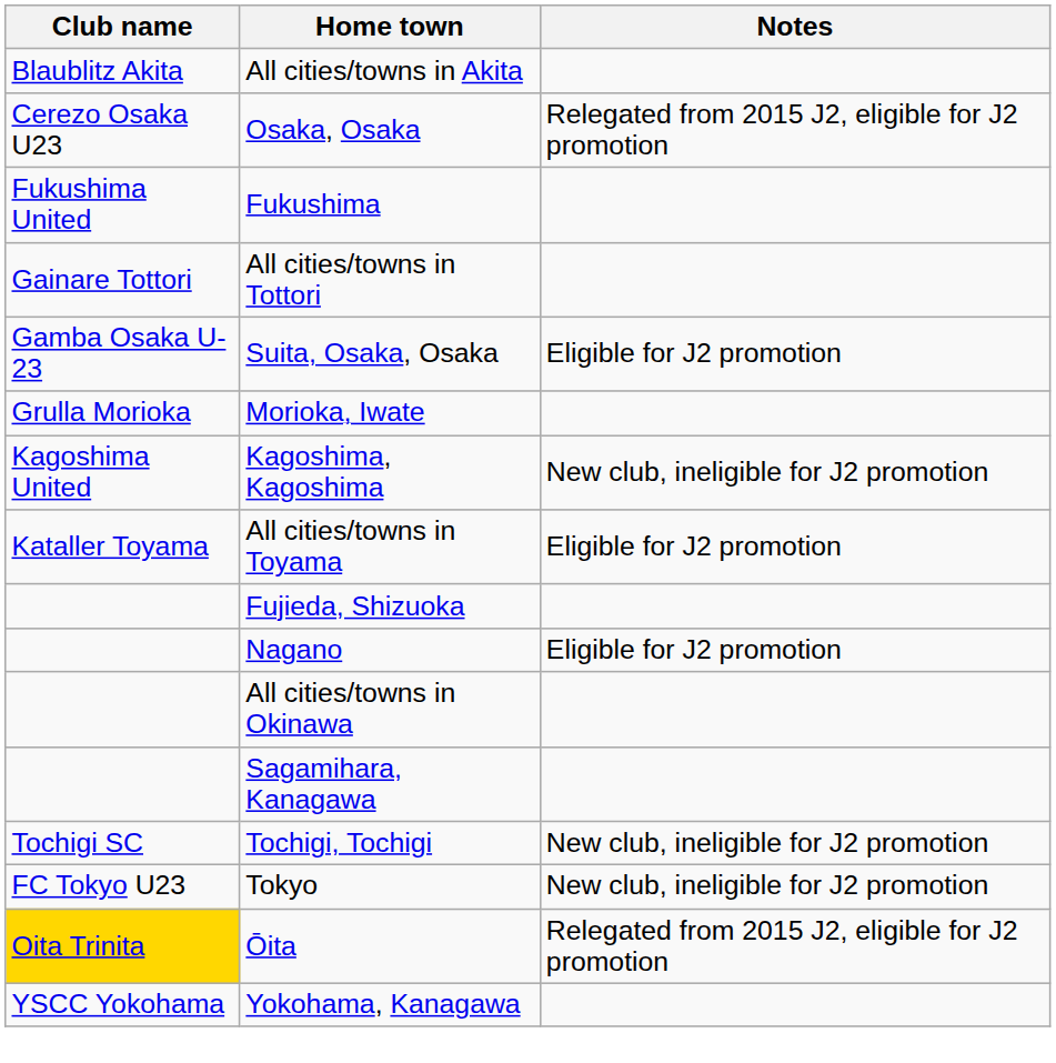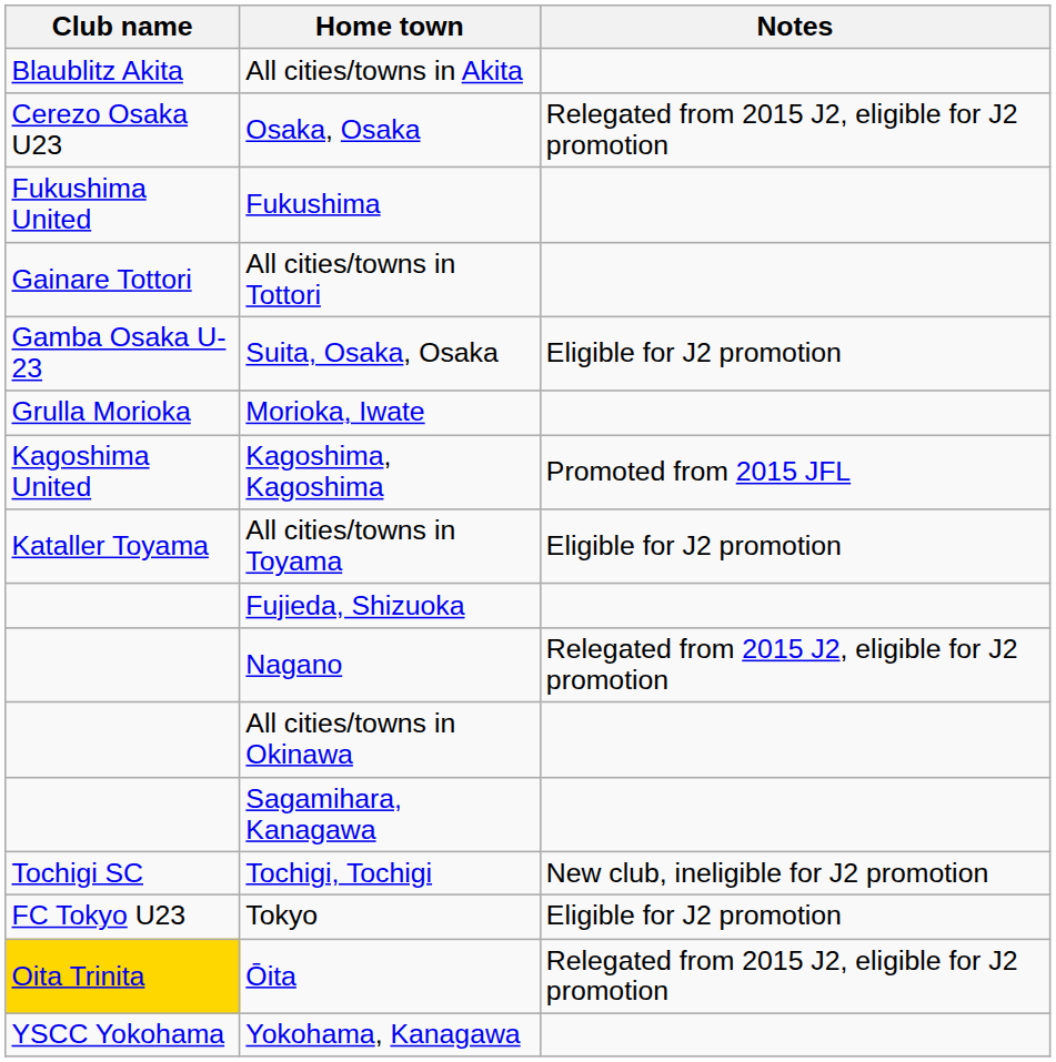 <table class="wikitable sortable">
 <tr>
 <th>Club name</th>
 <th>Home town</th>
 <th>Notes</th>
 </tr>
 <tr>
 <td><a href='#'>Blaublitz Akita</a></td>
 <td>All cities/towns in <a href='#'>Akita</a></td>
 <td></td>
 </tr>
 <tr>
 <td><a href='#'>Cerezo Osaka</a> U23</td>
 <td><a href='#'>Osaka</a>, <a href='#'>Osaka</a></td>
 <td>Relegated from 2015 J2, eligible for J2 promotion</td>
 </tr>
 <tr>
 <td><a href='#'>Fukushima United</a></td>
 <td><a href='#'>Fukushima</a></td>
 <td></td>
 </tr>
 <tr>
 <td><a href='#'>Gainare Tottori</a></td>
 <td>All cities/towns in <a href='#'>Tottori</a></td>
 <td></td>
 </tr>
 <tr>
 <td><a href='#'>Gamba Osaka U-23</a></td>
 <td><a href='#'>Suita, Osaka</a>, Osaka</td>
 <td>Eligible for J2 promotion</td>
 </tr>
 <tr>
 <td><a href='#'>Grulla Morioka</a></td>
 <td><a href='#'>Morioka, Iwate</a></td>
 <td></td>
 </tr>
 <tr>
 <td><a href='#'>Kagoshima United</a></td>
 <td><a href='#'>Kagoshima</a>, <a href='#'>Kagoshima</a></td>
-<td>New club, ineligible for J2 promotion</td>
+<td>Promoted from <a href='#'>2015 JFL</a></td>
 </tr>
 <tr>
 <td><a href='#'>Kataller Toyama</a></td>
 <td>All cities/towns in <a href='#'>Toyama</a></td>
 <td>Eligible for J2 promotion</td>
 </tr>
 <tr>
 <td></td>
 <td><a href='#'>Fujieda, Shizuoka</a></td>
 <td></td>
 </tr>
 <tr>
 <td></td>
 <td><a href='#'>Nagano</a></td>
-<td>Eligible for J2 promotion</td>
+<td>Relegated from <a href='#'>2015 J2</a>, eligible for J2 promotion</td>
 </tr>
 <tr>
 <td></td>
 <td>All cities/towns in <a href='#'>Okinawa</a></td>
 <td></td>
 </tr>
 <tr>
 <td></td>
 <td><a href='#'>Sagamihara, Kanagawa</a></td>
 <td></td>
 </tr>
 <tr>
 <td><a href='#'>Tochigi SC</a></td>
 <td><a href='#'>Tochigi, Tochigi</a></td>
 <td>New club, ineligible for J2 promotion</td>
 </tr>
 <tr>
 <td><a href='#'>FC Tokyo</a> U23</td>
 <td>Tokyo</td>
-<td>New club, ineligible for J2 promotion</td>
+<td>Eligible for J2 promotion</td>
 </tr>
 <tr>
 <td style="background: gold;"><a href='#'>Oita Trinita</a></td>
 <td><a href='#'>Ōita</a></td>
 <td>Relegated from 2015 J2, eligible for J2 promotion</td>
 </tr>
 <tr>
 <td><a href='#'>YSCC Yokohama</a></td>
 <td><a href='#'>Yokohama</a>, <a href='#'>Kanagawa</a></td>
 <td></td>
 </tr>
 </table>
